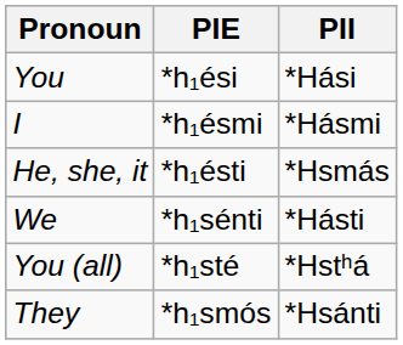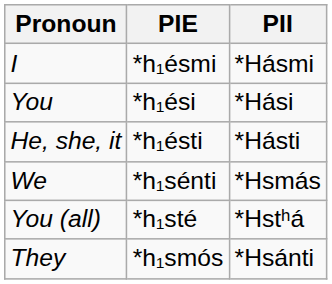 <table class="wikitable sortable">
 <tr>
 <th>Pronoun</th>
 <th>PIE</th>
 <th>PII</th>
 </tr>
 <tr>
+<td><em>I</em></td>
+<td>*h₁ésmi</td>
+<td>*Hásmi</td>
+</tr>
+<tr>
 <td><em>You</em></td>
 <td>*h₁ési</td>
 <td>*Hási</td>
 </tr>
 <tr>
-<td><em>I</em></td>
-<td>*h₁ésmi</td>
-<td>*Hásmi</td>
-</tr>
-<tr>
 <td><em>He, she, it</em></td>
 <td>*h₁ésti</td>
-<td>*Hsmás</td>
+<td>*Hásti</td>
 </tr>
 <tr>
 <td><em>We</em></td>
 <td>*h₁sénti</td>
-<td>*Hásti</td>
+<td>*Hsmás</td>
 </tr>
 <tr>
 <td><em>You (all)</em></td>
 <td>*h₁sté</td>
 <td>*Hstʰá</td>
 </tr>
 <tr>
 <td><em>They</em></td>
 <td>*h₁smós</td>
 <td>*Hsánti</td>
 </tr>
 </table>
